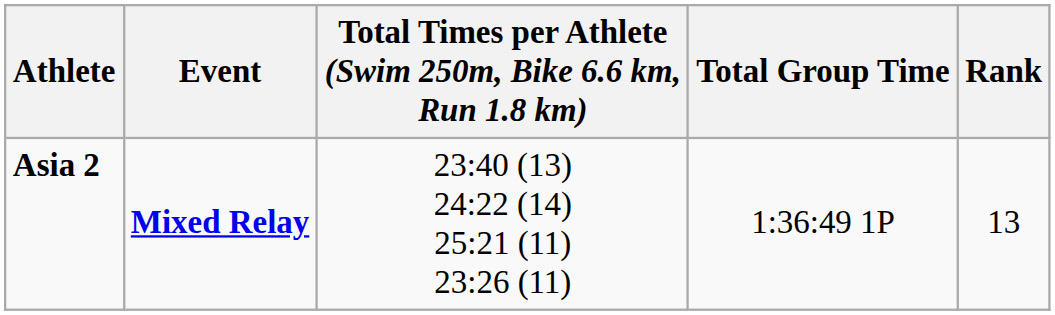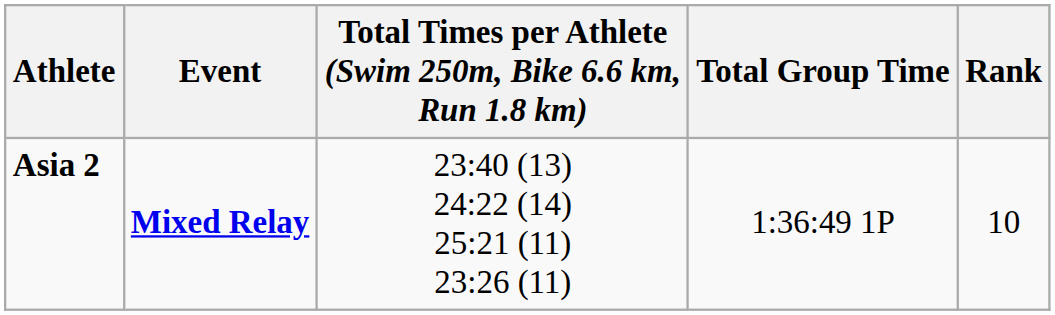 <table class="wikitable" style="font-size:90%;">
 <tr>
 <th>Athlete</th>
 <th>Event</th>
 <th>Total Times per Athlete <br> <em>(Swim 250m, Bike 6.6 km, <br> Run 1.8 km)</em></th>
 <th>Total Group Time</th>
 <th>Rank</th>
 </tr>
 <tr align=center>
 <td align=left><strong>Asia 2</strong><br><br><br><br></td>
 <td align=left><strong><a href='#'>Mixed Relay</a></strong></td>
 <td valign=bottom>23:40 (13)<br>24:22 (14)<br>25:21 (11)<br>23:26 (11)</td>
 <td>1:36:49 1P</td>
-<td>13</td>
+<td>10</td>
 </tr>
 </table>
